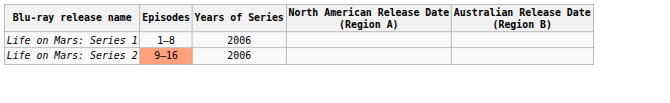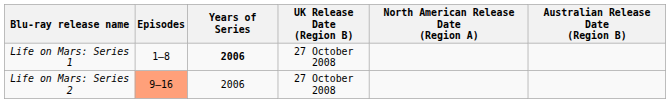 <table Class="wikitable">
 <tr>
 <th>Blu-ray release name</th>
 <th>Episodes</th>
 <th>Years of Series</th>
+<th>UK Release Date<br>(Region B)</th>
 <th>North American Release Date<br>(Region A)</th>
 <th>Australian Release Date<br>(Region B)</th>
 </tr>
 <tr>
 <td align=center><em>Life on Mars: Series 1</em></td>
 <td align=center>1–8</td>
-<td align=center>2006</td>
+<td align=center><strong>2006</strong></td>
+<td align=center>27 October 2008</td>
 <td></td>
 <td></td>
 </tr>
 <tr>
 <td align=center><em>Life on Mars: Series 2</em></td>
 <td align=center style="background: lightsalmon;">9–16</td>
 <td align=center>2006</td>
+<td align=center>27 October 2008</td>
 <td></td>
 <td></td>
 </tr>
 </table>
